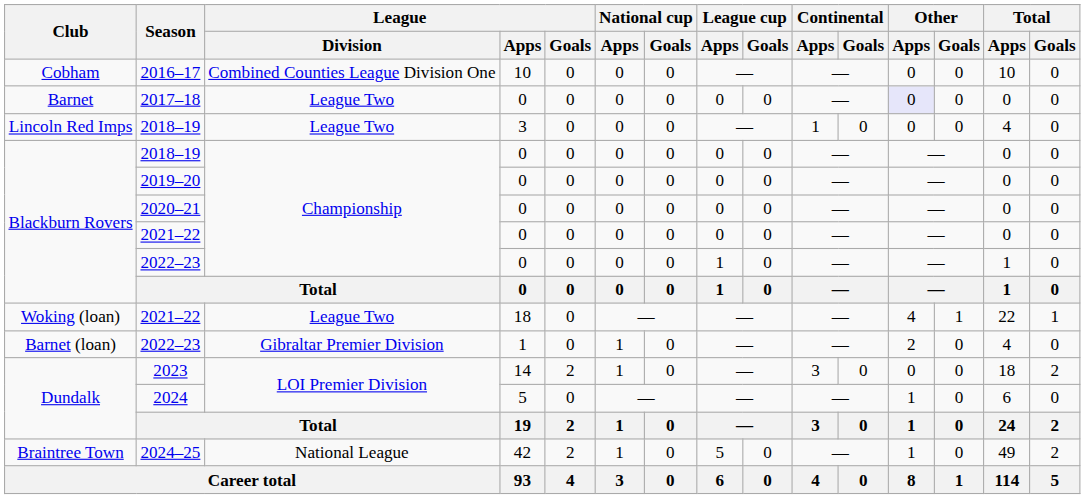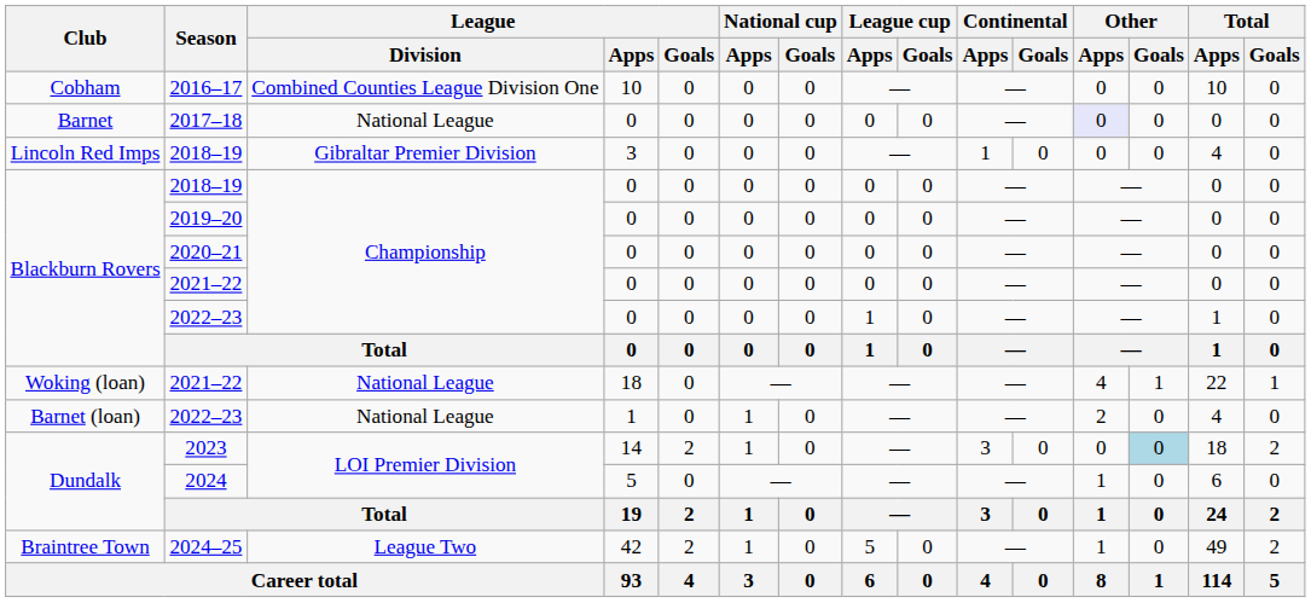 <table class="wikitable" style="text-align:center">
 <tr>
 <th rowspan="2">Club</th>
 <th rowspan="2">Season</th>
 <th colspan="3">League</th>
 <th colspan="2">National cup</th>
 <th colspan="2">League cup</th>
 <th colspan="2">Continental</th>
 <th colspan="2">Other</th>
 <th colspan="2">Total</th>
 </tr>
 <tr>
 <th>Division</th>
 <th>Apps</th>
 <th>Goals</th>
 <th>Apps</th>
 <th>Goals</th>
 <th>Apps</th>
 <th>Goals</th>
 <th>Apps</th>
 <th>Goals</th>
 <th>Apps</th>
 <th>Goals</th>
 <th>Apps</th>
 <th>Goals</th>
 </tr>
 <tr>
 <td><a href='#'>Cobham</a></td>
 <td><a href='#'>2016–17</a></td>
 <td><a href='#'>Combined Counties League</a> Division One</td>
 <td>10</td>
 <td>0</td>
 <td>0</td>
 <td>0</td>
 <td colspan="2">—</td>
 <td colspan="2">—</td>
 <td>0</td>
 <td>0</td>
 <td>10</td>
 <td>0</td>
 </tr>
 <tr>
 <td><a href='#'>Barnet</a></td>
 <td><a href='#'>2017–18</a></td>
-<td><a href='#'>League Two</a></td>
+<td>National League</td>
 <td>0</td>
 <td>0</td>
 <td>0</td>
 <td>0</td>
 <td>0</td>
 <td>0</td>
 <td colspan="2">—</td>
 <td style="background: lavender;">0</td>
 <td>0</td>
 <td>0</td>
 <td>0</td>
 </tr>
 <tr>
 <td><a href='#'>Lincoln Red Imps</a></td>
 <td><a href='#'>2018–19</a></td>
-<td><a href='#'>League Two</a></td>
+<td><a href='#'>Gibraltar Premier Division</a></td>
 <td>3</td>
 <td>0</td>
 <td>0</td>
 <td>0</td>
 <td colspan="2">—</td>
 <td>1</td>
 <td>0</td>
 <td>0</td>
 <td>0</td>
 <td>4</td>
 <td>0</td>
 </tr>
 <tr>
 <td rowspan="6"><a href='#'>Blackburn Rovers</a></td>
 <td><a href='#'>2018–19</a></td>
 <td rowspan="5"><a href='#'>Championship</a></td>
 <td>0</td>
 <td>0</td>
 <td>0</td>
 <td>0</td>
 <td>0</td>
 <td>0</td>
 <td colspan="2">—</td>
 <td colspan="2">—</td>
 <td>0</td>
 <td>0</td>
 </tr>
 <tr>
 <td><a href='#'>2019–20</a></td>
 <td>0</td>
 <td>0</td>
 <td>0</td>
 <td>0</td>
 <td>0</td>
 <td>0</td>
 <td colspan="2">—</td>
 <td colspan="2">—</td>
 <td>0</td>
 <td>0</td>
 </tr>
 <tr>
 <td><a href='#'>2020–21</a></td>
 <td>0</td>
 <td>0</td>
 <td>0</td>
 <td>0</td>
 <td>0</td>
 <td>0</td>
 <td colspan="2">—</td>
 <td colspan="2">—</td>
 <td>0</td>
 <td>0</td>
 </tr>
 <tr>
 <td><a href='#'>2021–22</a></td>
 <td>0</td>
 <td>0</td>
 <td>0</td>
 <td>0</td>
 <td>0</td>
 <td>0</td>
 <td colspan="2">—</td>
 <td colspan="2">—</td>
 <td>0</td>
 <td>0</td>
 </tr>
 <tr>
 <td><a href='#'>2022–23</a></td>
 <td>0</td>
 <td>0</td>
 <td>0</td>
 <td>0</td>
 <td>1</td>
 <td>0</td>
 <td colspan="2">—</td>
 <td colspan="2">—</td>
 <td>1</td>
 <td>0</td>
 </tr>
 <tr>
 <th colspan="2">Total</th>
 <th>0</th>
 <th>0</th>
 <th>0</th>
 <th>0</th>
 <th>1</th>
 <th>0</th>
 <th colspan="2">—</th>
 <th colspan="2">—</th>
 <th>1</th>
 <th>0</th>
 </tr>
 <tr>
 <td><a href='#'>Woking</a> (loan)</td>
 <td><a href='#'>2021–22</a></td>
-<td><a href='#'>League Two</a></td>
+<td><a href='#'>National League</a></td>
 <td>18</td>
 <td>0</td>
 <td colspan="2">—</td>
 <td colspan="2">—</td>
 <td colspan="2">—</td>
 <td>4</td>
 <td>1</td>
 <td>22</td>
 <td>1</td>
 </tr>
 <tr>
 <td><a href='#'>Barnet</a> (loan)</td>
 <td><a href='#'>2022–23</a></td>
-<td><a href='#'>Gibraltar Premier Division</a></td>
+<td>National League</td>
 <td>1</td>
 <td>0</td>
 <td>1</td>
 <td>0</td>
 <td colspan="2">—</td>
 <td colspan="2">—</td>
 <td>2</td>
 <td>0</td>
 <td>4</td>
 <td>0</td>
 </tr>
 <tr>
 <td rowspan=3><a href='#'>Dundalk</a></td>
 <td><a href='#'>2023</a></td>
 <td rowspan=2><a href='#'>LOI Premier Division</a></td>
 <td>14</td>
 <td>2</td>
 <td>1</td>
 <td>0</td>
 <td colspan="2">—</td>
 <td>3</td>
 <td>0</td>
 <td>0</td>
-<td>0</td>
+<td style="background: lightblue;">0</td>
 <td>18</td>
 <td>2</td>
 </tr>
 <tr>
 <td><a href='#'>2024</a></td>
 <td>5</td>
 <td>0</td>
 <td colspan="2">—</td>
 <td colspan="2">—</td>
 <td colspan="2">—</td>
 <td>1</td>
 <td>0</td>
 <td>6</td>
 <td>0</td>
 </tr>
 <tr>
 <th colspan="2">Total</th>
 <th>19</th>
 <th>2</th>
 <th>1</th>
 <th>0</th>
 <th colspan="2">—</th>
 <th>3</th>
 <th>0</th>
 <th>1</th>
 <th>0</th>
 <th>24</th>
 <th>2</th>
 </tr>
 <tr>
 <td><a href='#'>Braintree Town</a></td>
 <td><a href='#'>2024–25</a></td>
-<td>National League</td>
+<td><a href='#'>League Two</a></td>
 <td>42</td>
 <td>2</td>
 <td>1</td>
 <td>0</td>
 <td>5</td>
 <td>0</td>
 <td colspan="2">—</td>
 <td>1</td>
 <td>0</td>
 <td>49</td>
 <td>2</td>
 </tr>
 <tr>
 <th colspan="3">Career total</th>
 <th>93</th>
 <th>4</th>
 <th>3</th>
 <th>0</th>
 <th>6</th>
 <th>0</th>
 <th>4</th>
 <th>0</th>
 <th>8</th>
 <th>1</th>
 <th>114</th>
 <th>5</th>
 </tr>
 </table>
